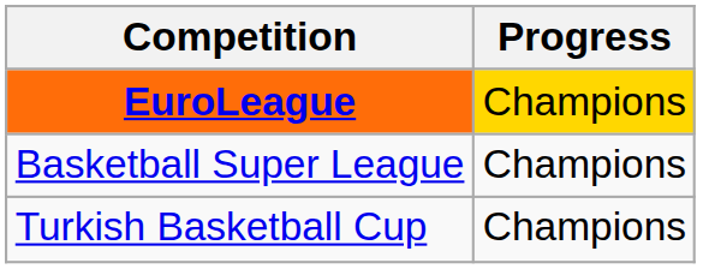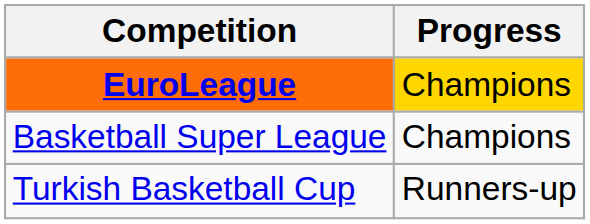 <table class="wikitable">
 <tr>
 <th>Competition</th>
 <th>Progress</th>
 </tr>
 <tr>
 <td style="background:#ff6d09;color:#ffffff;text-align:center"><strong><a href='#'><span>EuroLeague</span></a></strong></td>
 <td style="background:gold">Champions</td>
 </tr>
 <tr>
 <td><a href='#'>Basketball Super League</a></td>
 <td>Champions</td>
 </tr>
 <tr>
 <td><a href='#'>Turkish Basketball Cup</a></td>
-<td>Champions</td>
+<td>Runners-up</td>
 </tr>
 </table>
